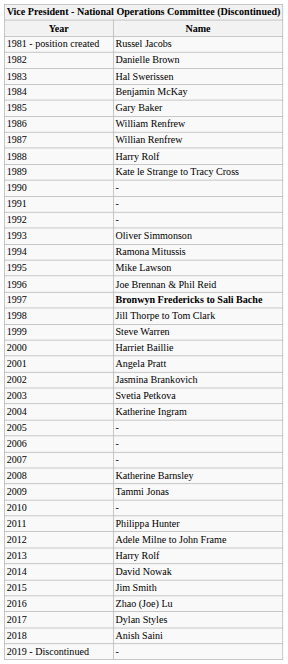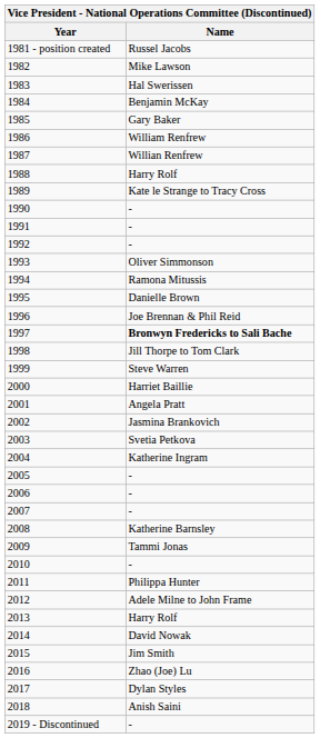 <table class="wikitable mw-collapsible mw-collapsed">
 <tr>
 <th colspan=4>Vice President - National Operations Committee (Discontinued)</th>
 </tr>
 <tr>
 <th>Year</th>
 <th>Name</th>
 </tr>
 <tr>
 <td>1981 - position created</td>
 <td>Russel Jacobs</td>
 </tr>
 <tr>
 <td>1982</td>
-<td>Danielle Brown</td>
+<td>Mike Lawson</td>
 </tr>
 <tr>
 <td>1983</td>
 <td>Hal Swerissen</td>
 </tr>
 <tr>
 <td>1984</td>
 <td>Benjamin McKay</td>
 </tr>
 <tr>
 <td>1985</td>
 <td>Gary Baker</td>
 </tr>
 <tr>
 <td>1986</td>
 <td>William Renfrew</td>
 </tr>
 <tr>
 <td>1987</td>
 <td>Willian Renfrew</td>
 </tr>
 <tr>
 <td>1988</td>
 <td>Harry Rolf</td>
 </tr>
 <tr>
 <td>1989</td>
 <td>Kate le Strange to Tracy Cross</td>
 </tr>
 <tr>
 <td>1990</td>
 <td>-</td>
 </tr>
 <tr>
 <td>1991</td>
 <td>-</td>
 </tr>
 <tr>
 <td>1992</td>
 <td>-</td>
 </tr>
 <tr>
 <td>1993</td>
 <td>Oliver Simmonson</td>
 </tr>
 <tr>
 <td>1994</td>
 <td>Ramona Mitussis</td>
 </tr>
 <tr>
 <td>1995</td>
-<td>Mike Lawson</td>
+<td>Danielle Brown</td>
 </tr>
 <tr>
 <td>1996</td>
 <td>Joe Brennan & Phil Reid</td>
 </tr>
 <tr>
 <td>1997</td>
 <td><strong>Bronwyn Fredericks to Sali Bache</strong></td>
 </tr>
 <tr>
 <td>1998</td>
 <td>Jill Thorpe to Tom Clark</td>
 </tr>
 <tr>
 <td>1999</td>
 <td>Steve Warren</td>
 </tr>
 <tr>
 <td>2000</td>
 <td>Harriet Baillie</td>
 </tr>
 <tr>
 <td>2001</td>
 <td>Angela Pratt</td>
 </tr>
 <tr>
 <td>2002</td>
 <td>Jasmina Brankovich</td>
 </tr>
 <tr>
 <td>2003</td>
 <td>Svetia Petkova</td>
 </tr>
 <tr>
 <td>2004</td>
 <td>Katherine Ingram</td>
 </tr>
 <tr>
 <td>2005</td>
 <td>-</td>
 </tr>
 <tr>
 <td>2006</td>
 <td>-</td>
 </tr>
 <tr>
 <td>2007</td>
 <td>-</td>
 </tr>
 <tr>
 <td>2008</td>
 <td>Katherine Barnsley</td>
 </tr>
 <tr>
 <td>2009</td>
 <td>Tammi Jonas</td>
 </tr>
 <tr>
 <td>2010</td>
 <td>-</td>
 </tr>
 <tr>
 <td>2011</td>
 <td>Philippa Hunter</td>
 </tr>
 <tr>
 <td>2012</td>
 <td>Adele Milne to John Frame</td>
 </tr>
 <tr>
 <td>2013</td>
 <td>Harry Rolf</td>
 </tr>
 <tr>
 <td>2014</td>
 <td>David Nowak</td>
 </tr>
 <tr>
 <td>2015</td>
 <td>Jim Smith</td>
 </tr>
 <tr>
 <td>2016</td>
 <td>Zhao (Joe) Lu</td>
 </tr>
 <tr>
 <td>2017</td>
 <td>Dylan Styles</td>
 </tr>
 <tr>
 <td>2018</td>
 <td>Anish Saini</td>
 </tr>
 <tr>
 <td>2019 - Discontinued</td>
 <td>-</td>
 </tr>
 </table>
